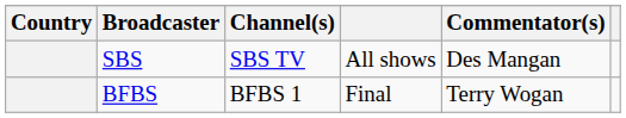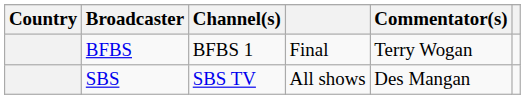 <table class="wikitable plainrowheaders">
 <tr>
 </tr>
 <tr>
 <th scope="col">Country</th>
 <th scope="col">Broadcaster</th>
 <th scope="col">Channel(s)</th>
 <th scope="col"></th>
 <th scope="col">Commentator(s)</th>
 <th scope="col"></th>
 </tr>
 <tr>
 <th scope="row"></th>
+<td><a href='#'>BFBS</a></td>
+<td>BFBS 1</td>
+<td>Final</td>
+<td>Terry Wogan</td>
+<td></td>
+</tr>
+<tr>
+<th scope="row"></th>
 <td><a href='#'>SBS</a></td>
 <td><a href='#'>SBS TV</a></td>
 <td>All shows</td>
 <td>Des Mangan</td>
 <td></td>
 </tr>
-<tr>
-<th scope="row"></th>
-<td><a href='#'>BFBS</a></td>
-<td>BFBS 1</td>
-<td>Final</td>
-<td>Terry Wogan</td>
-<td></td>
-</tr>
 </table>
